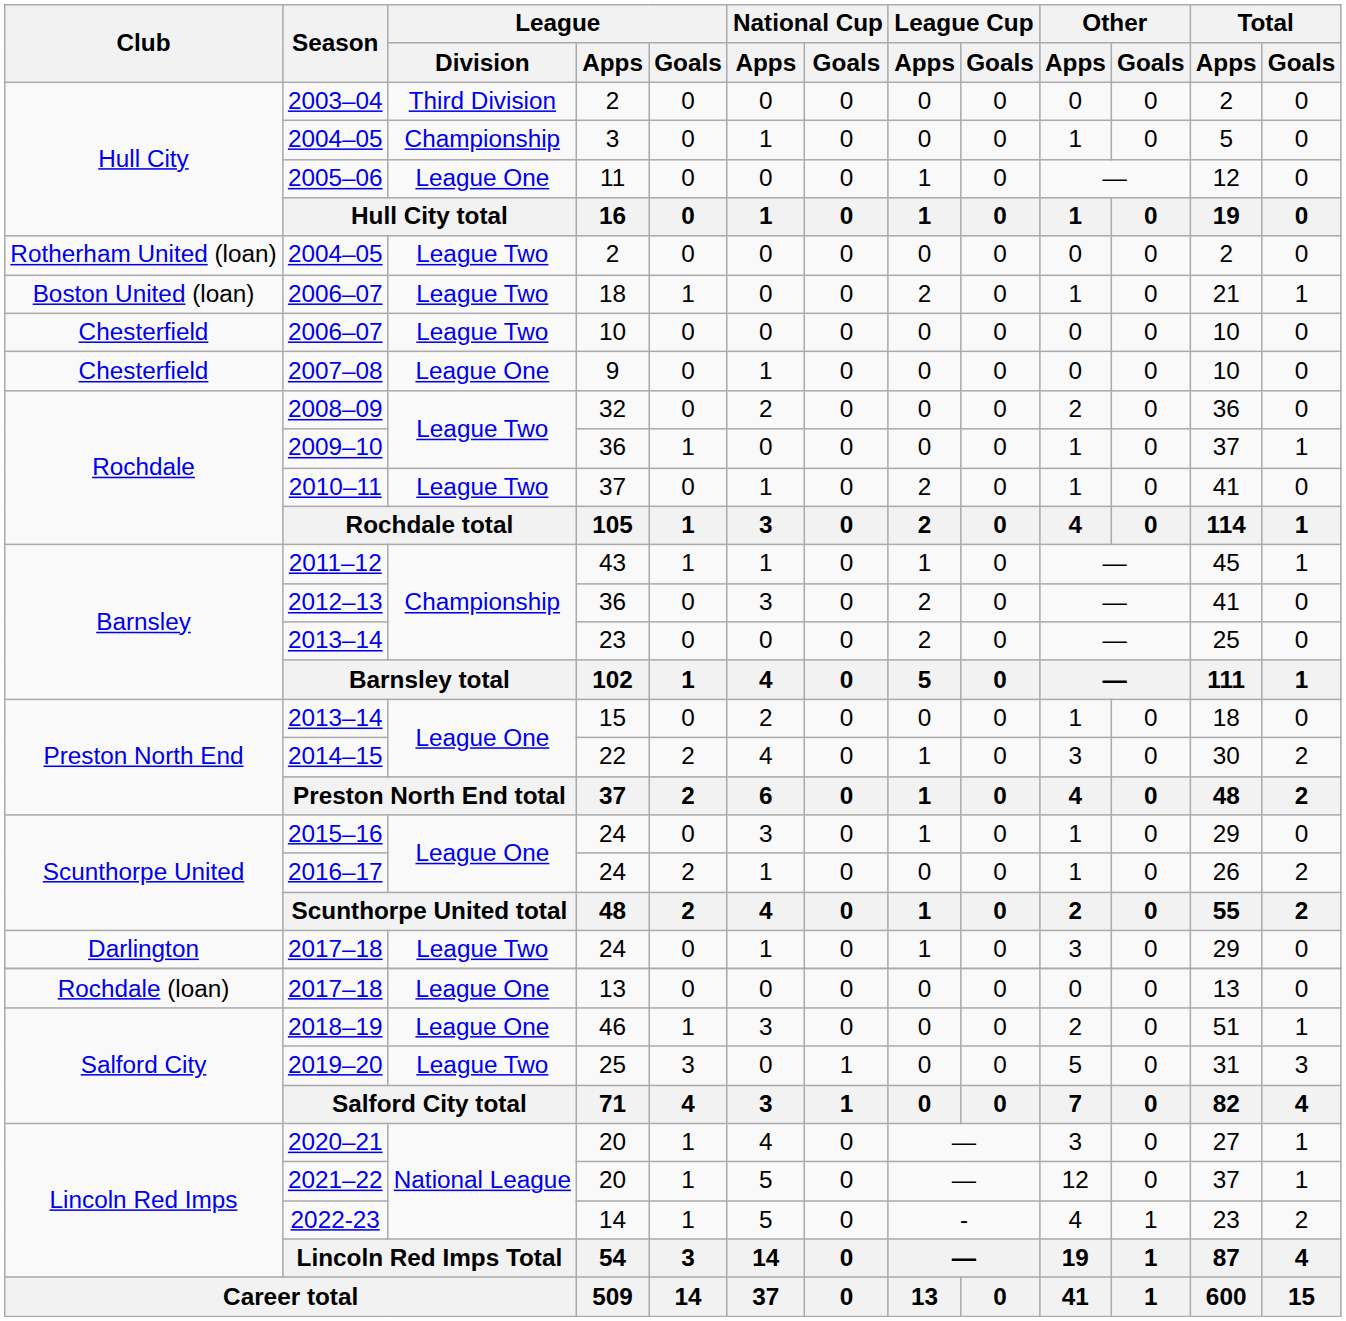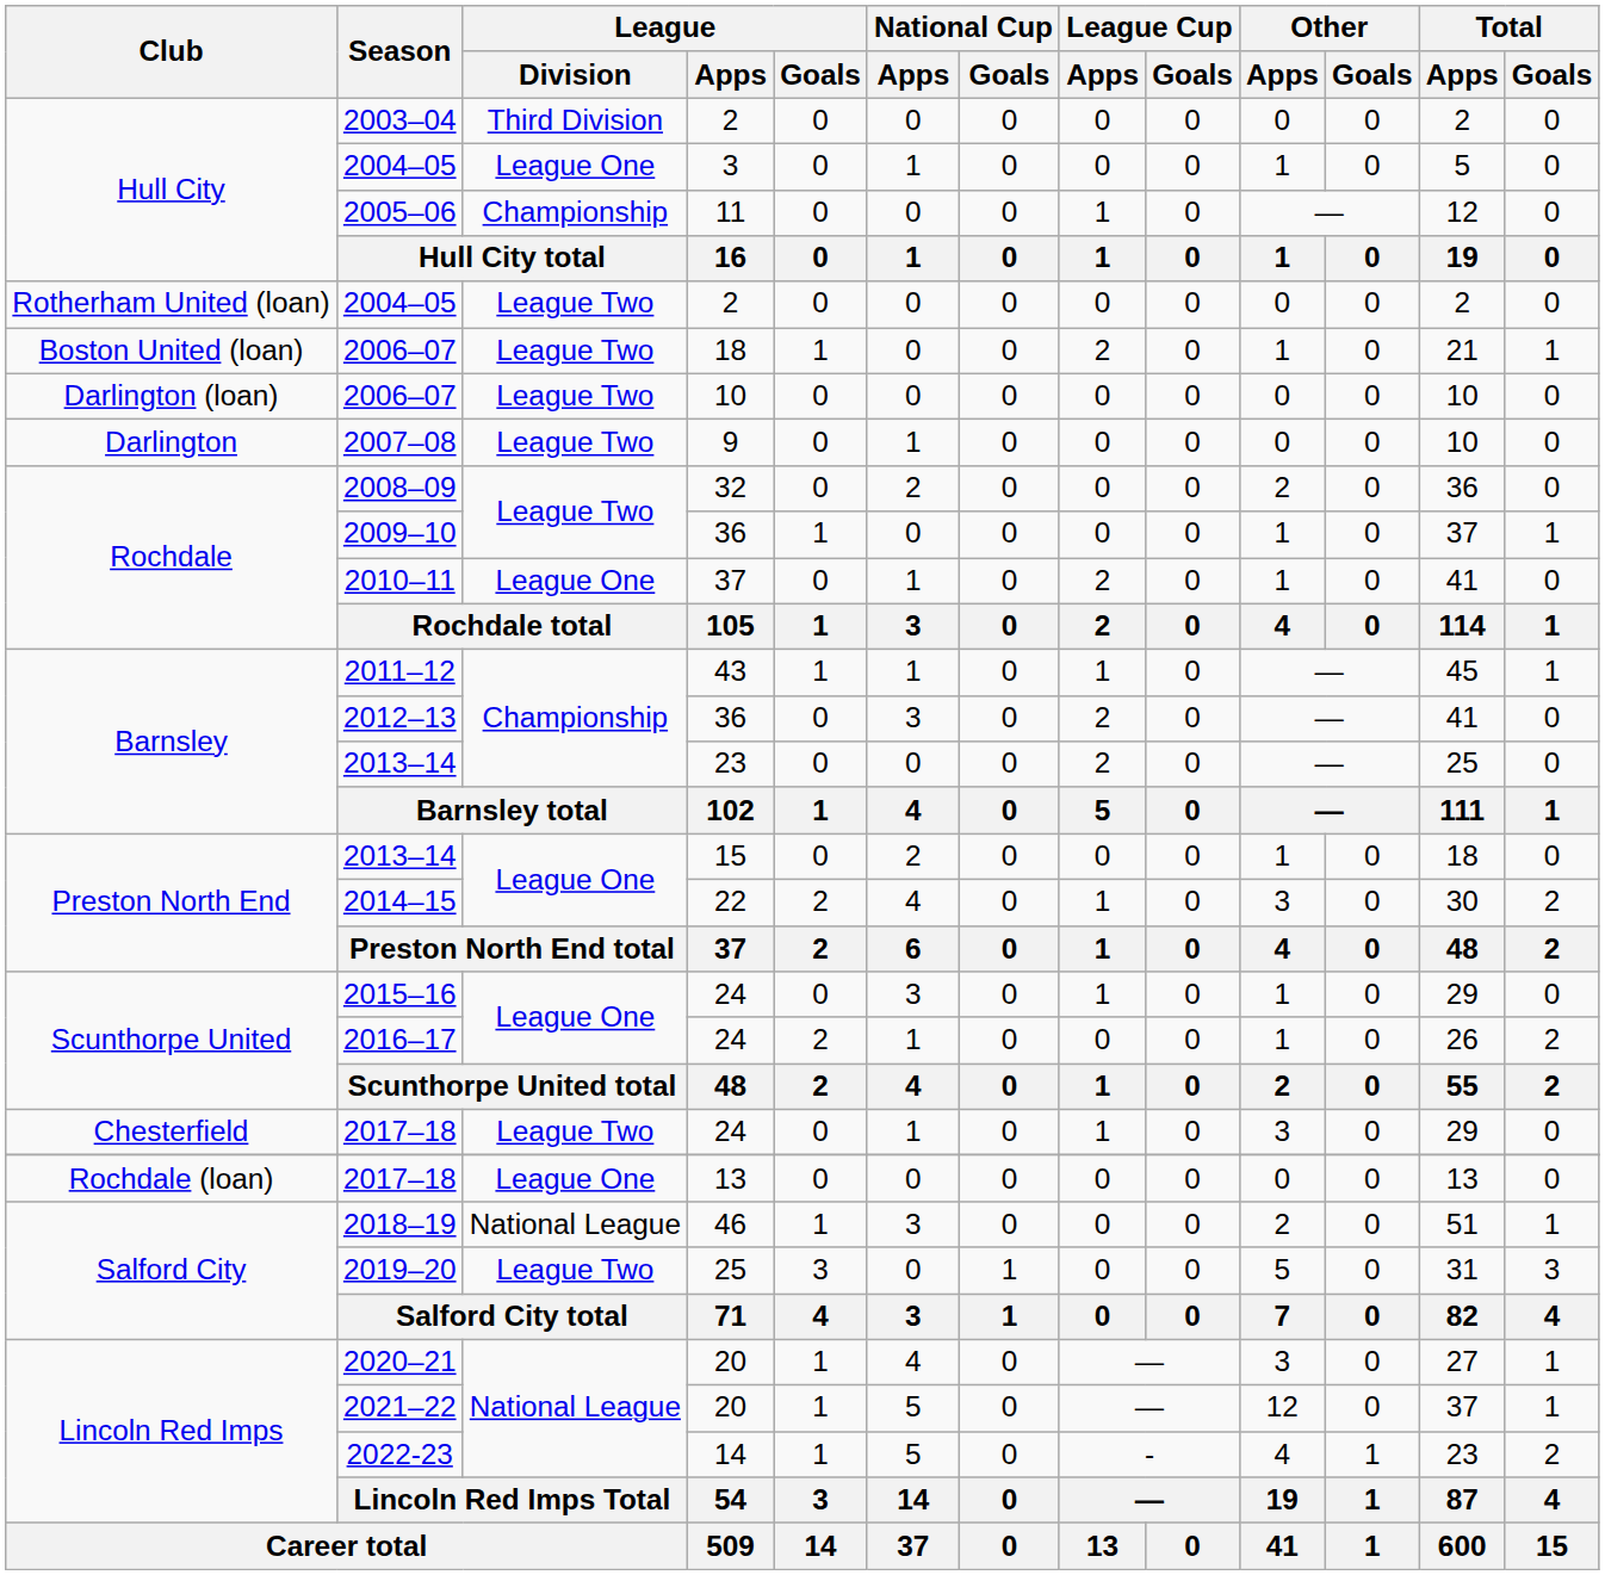 <table class="wikitable" style="text-align:center">
 <tr>
 <th rowspan="2">Club</th>
 <th rowspan="2">Season</th>
 <th colspan="3">League</th>
 <th colspan="2">National Cup</th>
 <th colspan="2">League Cup</th>
 <th colspan="2">Other</th>
 <th colspan="2">Total</th>
 </tr>
 <tr>
 <th>Division</th>
 <th>Apps</th>
 <th>Goals</th>
 <th>Apps</th>
 <th>Goals</th>
 <th>Apps</th>
 <th>Goals</th>
 <th>Apps</th>
 <th>Goals</th>
 <th>Apps</th>
 <th>Goals</th>
 </tr>
 <tr>
 <td rowspan="4"><a href='#'>Hull City</a></td>
 <td><a href='#'>2003–04</a></td>
 <td><a href='#'>Third Division</a></td>
 <td>2</td>
 <td>0</td>
 <td>0</td>
 <td>0</td>
 <td>0</td>
 <td>0</td>
 <td>0</td>
 <td>0</td>
 <td>2</td>
 <td>0</td>
 </tr>
 <tr>
 <td><a href='#'>2004–05</a></td>
-<td><a href='#'>Championship</a></td>
+<td><a href='#'>League One</a></td>
 <td>3</td>
 <td>0</td>
 <td>1</td>
 <td>0</td>
 <td>0</td>
 <td>0</td>
 <td>1</td>
 <td>0</td>
 <td>5</td>
 <td>0</td>
 </tr>
 <tr>
 <td><a href='#'>2005–06</a></td>
-<td><a href='#'>League One</a></td>
+<td><a href='#'>Championship</a></td>
 <td>11</td>
 <td>0</td>
 <td>0</td>
 <td>0</td>
 <td>1</td>
 <td>0</td>
 <td colspan="2">—</td>
 <td>12</td>
 <td>0</td>
 </tr>
 <tr>
 <th colspan="2">Hull City total</th>
 <th>16</th>
 <th>0</th>
 <th>1</th>
 <th>0</th>
 <th>1</th>
 <th>0</th>
 <th>1</th>
 <th>0</th>
 <th>19</th>
 <th>0</th>
 </tr>
 <tr>
 <td><a href='#'>Rotherham United</a> (loan)</td>
 <td><a href='#'>2004–05</a></td>
 <td><a href='#'>League Two</a></td>
 <td>2</td>
 <td>0</td>
 <td>0</td>
 <td>0</td>
 <td>0</td>
 <td>0</td>
 <td>0</td>
 <td>0</td>
 <td>2</td>
 <td>0</td>
 </tr>
 <tr>
 <td><a href='#'>Boston United</a> (loan)</td>
 <td><a href='#'>2006–07</a></td>
 <td><a href='#'>League Two</a></td>
 <td>18</td>
 <td>1</td>
 <td>0</td>
 <td>0</td>
 <td>2</td>
 <td>0</td>
 <td>1</td>
 <td>0</td>
 <td>21</td>
 <td>1</td>
 </tr>
 <tr>
-<td><a href='#'>Chesterfield</a></td>
+<td><a href='#'>Darlington</a> (loan)</td>
 <td><a href='#'>2006–07</a></td>
 <td><a href='#'>League Two</a></td>
 <td>10</td>
 <td>0</td>
 <td>0</td>
 <td>0</td>
 <td>0</td>
 <td>0</td>
 <td>0</td>
 <td>0</td>
 <td>10</td>
 <td>0</td>
 </tr>
 <tr>
-<td><a href='#'>Chesterfield</a></td>
+<td><a href='#'>Darlington</a></td>
 <td><a href='#'>2007–08</a></td>
-<td><a href='#'>League One</a></td>
+<td><a href='#'>League Two</a></td>
 <td>9</td>
 <td>0</td>
 <td>1</td>
 <td>0</td>
 <td>0</td>
 <td>0</td>
 <td>0</td>
 <td>0</td>
 <td>10</td>
 <td>0</td>
 </tr>
 <tr>
 <td rowspan="4"><a href='#'>Rochdale</a></td>
 <td><a href='#'>2008–09</a></td>
 <td rowspan="2"><a href='#'>League Two</a></td>
 <td>32</td>
 <td>0</td>
 <td>2</td>
 <td>0</td>
 <td>0</td>
 <td>0</td>
 <td>2</td>
 <td>0</td>
 <td>36</td>
 <td>0</td>
 </tr>
 <tr>
 <td><a href='#'>2009–10</a></td>
 <td>36</td>
 <td>1</td>
 <td>0</td>
 <td>0</td>
 <td>0</td>
 <td>0</td>
 <td>1</td>
 <td>0</td>
 <td>37</td>
 <td>1</td>
 </tr>
 <tr>
 <td><a href='#'>2010–11</a></td>
-<td><a href='#'>League Two</a></td>
+<td><a href='#'>League One</a></td>
 <td>37</td>
 <td>0</td>
 <td>1</td>
 <td>0</td>
 <td>2</td>
 <td>0</td>
 <td>1</td>
 <td>0</td>
 <td>41</td>
 <td>0</td>
 </tr>
 <tr>
 <th colspan="2">Rochdale total</th>
 <th>105</th>
 <th>1</th>
 <th>3</th>
 <th>0</th>
 <th>2</th>
 <th>0</th>
 <th>4</th>
 <th>0</th>
 <th>114</th>
 <th>1</th>
 </tr>
 <tr>
 <td rowspan="4"><a href='#'>Barnsley</a></td>
 <td><a href='#'>2011–12</a></td>
 <td rowspan="3"><a href='#'>Championship</a></td>
 <td>43</td>
 <td>1</td>
 <td>1</td>
 <td>0</td>
 <td>1</td>
 <td>0</td>
 <td colspan="2">—</td>
 <td>45</td>
 <td>1</td>
 </tr>
 <tr>
 <td><a href='#'>2012–13</a></td>
 <td>36</td>
 <td>0</td>
 <td>3</td>
 <td>0</td>
 <td>2</td>
 <td>0</td>
 <td colspan="2">—</td>
 <td>41</td>
 <td>0</td>
 </tr>
 <tr>
 <td><a href='#'>2013–14</a></td>
 <td>23</td>
 <td>0</td>
 <td>0</td>
 <td>0</td>
 <td>2</td>
 <td>0</td>
 <td colspan="2">—</td>
 <td>25</td>
 <td>0</td>
 </tr>
 <tr>
 <th colspan="2">Barnsley total</th>
 <th>102</th>
 <th>1</th>
 <th>4</th>
 <th>0</th>
 <th>5</th>
 <th>0</th>
 <th colspan="2">—</th>
 <th>111</th>
 <th>1</th>
 </tr>
 <tr>
 <td rowspan="3"><a href='#'>Preston North End</a></td>
 <td><a href='#'>2013–14</a></td>
 <td rowspan="2"><a href='#'>League One</a></td>
 <td>15</td>
 <td>0</td>
 <td>2</td>
 <td>0</td>
 <td>0</td>
 <td>0</td>
 <td>1</td>
 <td>0</td>
 <td>18</td>
 <td>0</td>
 </tr>
 <tr>
 <td><a href='#'>2014–15</a></td>
 <td>22</td>
 <td>2</td>
 <td>4</td>
 <td>0</td>
 <td>1</td>
 <td>0</td>
 <td>3</td>
 <td>0</td>
 <td>30</td>
 <td>2</td>
 </tr>
 <tr>
 <th colspan="2">Preston North End total</th>
 <th>37</th>
 <th>2</th>
 <th>6</th>
 <th>0</th>
 <th>1</th>
 <th>0</th>
 <th>4</th>
 <th>0</th>
 <th>48</th>
 <th>2</th>
 </tr>
 <tr>
 <td rowspan="3"><a href='#'>Scunthorpe United</a></td>
 <td><a href='#'>2015–16</a></td>
 <td rowspan="2"><a href='#'>League One</a></td>
 <td>24</td>
 <td>0</td>
 <td>3</td>
 <td>0</td>
 <td>1</td>
 <td>0</td>
 <td>1</td>
 <td>0</td>
 <td>29</td>
 <td>0</td>
 </tr>
 <tr>
 <td><a href='#'>2016–17</a></td>
 <td>24</td>
 <td>2</td>
 <td>1</td>
 <td>0</td>
 <td>0</td>
 <td>0</td>
 <td>1</td>
 <td>0</td>
 <td>26</td>
 <td>2</td>
 </tr>
 <tr>
 <th colspan="2">Scunthorpe United total</th>
 <th>48</th>
 <th>2</th>
 <th>4</th>
 <th>0</th>
 <th>1</th>
 <th>0</th>
 <th>2</th>
 <th>0</th>
 <th>55</th>
 <th>2</th>
 </tr>
 <tr>
-<td><a href='#'>Darlington</a></td>
+<td><a href='#'>Chesterfield</a></td>
 <td><a href='#'>2017–18</a></td>
 <td><a href='#'>League Two</a></td>
 <td>24</td>
 <td>0</td>
 <td>1</td>
 <td>0</td>
 <td>1</td>
 <td>0</td>
 <td>3</td>
 <td>0</td>
 <td>29</td>
 <td>0</td>
 </tr>
 <tr>
 </tr>
 <tr>
 <td><a href='#'>Rochdale</a> (loan)</td>
 <td><a href='#'>2017–18</a></td>
 <td><a href='#'>League One</a></td>
 <td>13</td>
 <td>0</td>
 <td>0</td>
 <td>0</td>
 <td>0</td>
 <td>0</td>
 <td>0</td>
 <td>0</td>
 <td>13</td>
 <td>0</td>
 </tr>
 <tr>
 <td rowspan="3"><a href='#'>Salford City</a></td>
 <td><a href='#'>2018–19</a></td>
-<td><a href='#'>League One</a></td>
+<td>National League</td>
 <td>46</td>
 <td>1</td>
 <td>3</td>
 <td>0</td>
 <td>0</td>
 <td>0</td>
 <td>2</td>
 <td>0</td>
 <td>51</td>
 <td>1</td>
 </tr>
 <tr>
 <td><a href='#'>2019–20</a></td>
 <td><a href='#'>League Two</a></td>
 <td>25</td>
 <td>3</td>
 <td>0</td>
 <td>1</td>
 <td>0</td>
 <td>0</td>
 <td>5</td>
 <td>0</td>
 <td>31</td>
 <td>3</td>
 </tr>
 <tr>
 <th colspan="2">Salford City total</th>
 <th>71</th>
 <th>4</th>
 <th>3</th>
 <th>1</th>
 <th>0</th>
 <th>0</th>
 <th>7</th>
 <th>0</th>
 <th>82</th>
 <th>4</th>
 </tr>
 <tr>
 <td rowspan="4"><a href='#'>Lincoln Red Imps</a></td>
 <td><a href='#'>2020–21</a></td>
 <td rowspan="3"><a href='#'>National League</a></td>
 <td>20</td>
 <td>1</td>
 <td>4</td>
 <td>0</td>
 <td colspan="2">—</td>
 <td>3</td>
 <td>0</td>
 <td>27</td>
 <td>1</td>
 </tr>
 <tr>
 <td><a href='#'>2021–22</a></td>
 <td>20</td>
 <td>1</td>
 <td>5</td>
 <td>0</td>
 <td colspan="2">—</td>
 <td>12</td>
 <td>0</td>
 <td>37</td>
 <td>1</td>
 </tr>
 <tr>
 <td><a href='#'>2022-23</a></td>
 <td>14</td>
 <td>1</td>
 <td>5</td>
 <td>0</td>
 <td colspan="2">-</td>
 <td>4</td>
 <td>1</td>
 <td>23</td>
 <td>2</td>
 </tr>
 <tr>
 <th colspan="2">Lincoln Red Imps Total</th>
 <th>54</th>
 <th>3</th>
 <th>14</th>
 <th>0</th>
 <th colspan="2">—</th>
 <th>19</th>
 <th>1</th>
 <th>87</th>
 <th>4</th>
 </tr>
 <tr>
 <th colspan="3">Career total</th>
 <th>509</th>
 <th>14</th>
 <th>37</th>
 <th>0</th>
 <th>13</th>
 <th>0</th>
 <th>41</th>
 <th>1</th>
 <th>600</th>
 <th>15</th>
 </tr>
 </table>
